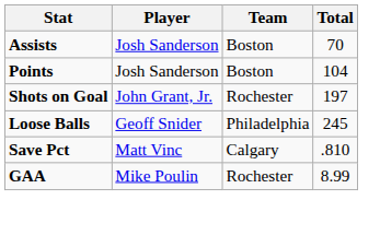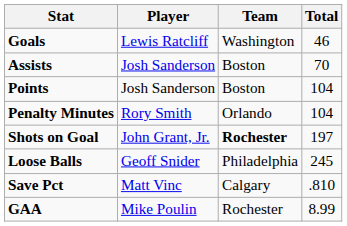 <table class="wikitable">
 <tr>
 <th>Stat</th>
 <th>Player</th>
 <th>Team</th>
 <th>Total</th>
+</tr>
+<tr>
+<td><strong>Goals</strong></td>
+<td><a href='#'>Lewis Ratcliff</a></td>
+<td>Washington</td>
+<td align="center">46</td>
 </tr>
 <tr>
 <td><strong>Assists</strong></td>
 <td><a href='#'>Josh Sanderson</a></td>
 <td>Boston</td>
 <td align="center">70</td>
 </tr>
 <tr>
 <td><strong>Points</strong></td>
 <td>Josh Sanderson</td>
 <td>Boston</td>
 <td align="center">104</td>
 </tr>
 <tr>
+<td><strong>Penalty Minutes</strong></td>
+<td><a href='#'>Rory Smith</a></td>
+<td>Orlando</td>
+<td align="center">104</td>
+</tr>
+<tr>
 <td><strong>Shots on Goal</strong></td>
 <td><a href='#'>John Grant, Jr.</a></td>
-<td>Rochester</td>
+<td><strong>Rochester</strong></td>
 <td align="center">197</td>
 </tr>
 <tr>
 <td><strong>Loose Balls</strong></td>
 <td><a href='#'>Geoff Snider</a></td>
 <td>Philadelphia</td>
 <td align="center">245</td>
 </tr>
 <tr>
 <td><strong>Save Pct</strong></td>
 <td><a href='#'>Matt Vinc</a></td>
 <td>Calgary</td>
 <td align="center">.810</td>
 </tr>
 <tr>
 <td><strong>GAA</strong></td>
 <td><a href='#'>Mike Poulin</a></td>
 <td>Rochester</td>
 <td align="center">8.99</td>
 </tr>
 </table>
